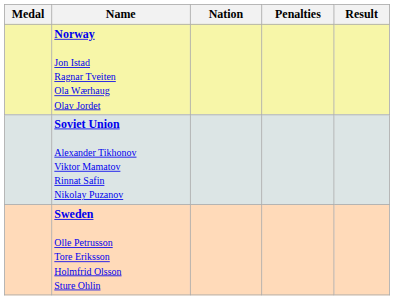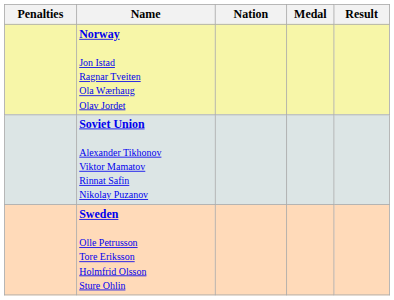 <table class=wikitable style="border:1px solid #AAAAAA;font-size:90%">
 <tr bgcolor="#E4E4E4">
-<th style="border-bottom:1px solid #AAAAAA" width=50>Medal</th>
+<th style="border-bottom:1px solid #AAAAAA" width=80>Penalties</th>
 <th style="border-bottom:1px solid #AAAAAA" width=160>Name</th>
 <th style="border-bottom:1px solid #AAAAAA" width=80>Nation</th>
-<th style="border-bottom:1px solid #AAAAAA" width=80>Penalties</th>
+<th style="border-bottom:1px solid #AAAAAA" width=50>Medal</th>
 <th style="border-bottom:1px solid #AAAAAA" width=60>Result</th>
 </tr>
 <tr bgcolor="#F7F6A8">
 <td align="center"></td>
 <td><strong><a href='#'>Norway</a></strong><br><br><small><a href='#'>Jon Istad</a><br><a href='#'>Ragnar Tveiten</a><br><a href='#'>Ola Wærhaug</a><br><a href='#'>Olav Jordet</a></small></td>
 <td></td>
 <td align="center"></td>
 <td align="center"></td>
 </tr>
 <tr bgcolor="#DCE5E5">
 <td align="center"></td>
 <td><strong><a href='#'>Soviet Union</a></strong><br><br><small><a href='#'>Alexander Tikhonov</a> <br><a href='#'>Viktor Mamatov</a> <br><a href='#'>Rinnat Safin</a> <br><a href='#'>Nikolay Puzanov</a></small></td>
 <td></td>
 <td align="center"></td>
 <td align="right"></td>
 </tr>
 <tr bgcolor="#FFDAB9">
 <td align="center"></td>
 <td><strong><a href='#'>Sweden</a></strong><br><br><small><a href='#'>Olle Petrusson</a><br><a href='#'>Tore Eriksson</a><br><a href='#'>Holmfrid Olsson</a><br><a href='#'>Sture Ohlin</a></small></td>
 <td></td>
 <td align="center"></td>
 <td align="right"></td>
 </tr>
 </table>
